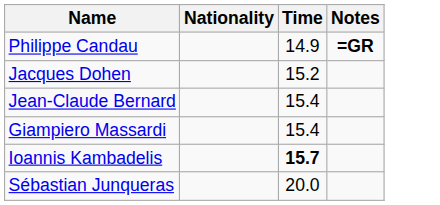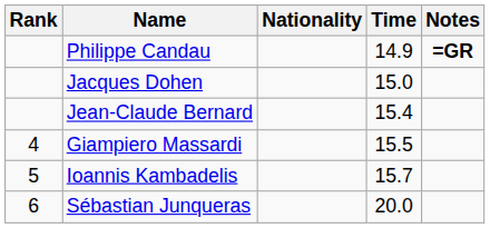 <table class="wikitable sortable" style="text-align:center">
 <tr>
+<th>Rank</th>
 <th>Name</th>
 <th>Nationality</th>
 <th>Time</th>
 <th>Notes</th>
 </tr>
 <tr>
+<td></td>
 <td align=left><a href='#'>Philippe Candau</a></td>
 <td align=left></td>
 <td>14.9</td>
 <td><strong>=GR</strong></td>
 </tr>
 <tr>
+<td></td>
 <td align=left><a href='#'>Jacques Dohen</a></td>
 <td align=left></td>
-<td>15.2</td>
+<td>15.0</td>
 <td></td>
 </tr>
 <tr>
+<td></td>
 <td align=left><a href='#'>Jean-Claude Bernard</a></td>
 <td align=left></td>
 <td>15.4</td>
 <td></td>
 </tr>
 <tr>
+<td>4</td>
 <td align=left><a href='#'>Giampiero Massardi</a></td>
 <td align=left></td>
-<td>15.4</td>
+<td>15.5</td>
 <td></td>
 </tr>
 <tr>
+<td>5</td>
 <td align=left><a href='#'>Ioannis Kambadelis</a></td>
 <td align=left></td>
-<td><strong>15.7</strong></td>
+<td>15.7</td>
 <td></td>
 </tr>
 <tr>
+<td>6</td>
 <td align=left><a href='#'>Sébastian Junqueras</a></td>
 <td align=left></td>
 <td>20.0</td>
 <td></td>
 </tr>
 </table>
